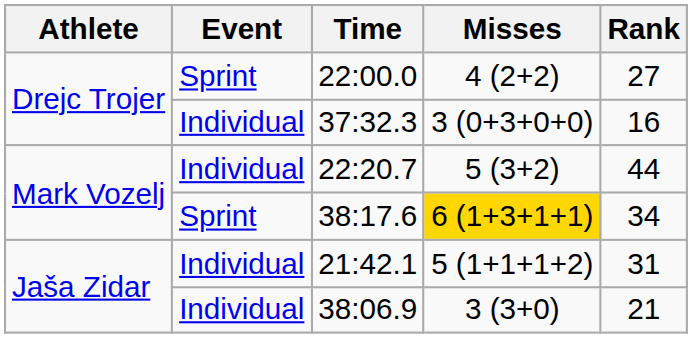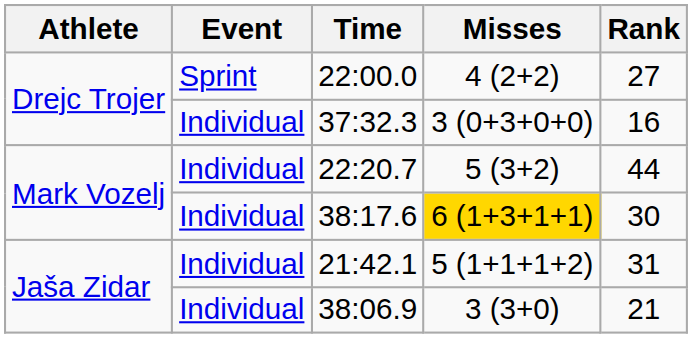 <table class="wikitable" style="font-size:90%">
 <tr>
 <th>Athlete</th>
 <th>Event</th>
 <th>Time</th>
 <th>Misses</th>
 <th>Rank</th>
 </tr>
 <tr align=center>
 <td align=left rowspan=2><a href='#'>Drejc Trojer</a></td>
 <td align=left><a href='#'>Sprint</a></td>
 <td>22:00.0</td>
 <td>4 (2+2)</td>
 <td>27</td>
 </tr>
 <tr align=center>
 <td align=left><a href='#'>Individual</a></td>
 <td>37:32.3</td>
 <td>3 (0+3+0+0)</td>
 <td>16</td>
 </tr>
 <tr align=center>
 <td align=left rowspan=2><a href='#'>Mark Vozelj</a></td>
 <td align=left><a href='#'>Individual</a></td>
 <td>22:20.7</td>
 <td>5 (3+2)</td>
 <td>44</td>
 </tr>
 <tr align=center>
-<td align=left><a href='#'>Sprint</a></td>
+<td align=left><a href='#'>Individual</a></td>
 <td>38:17.6</td>
 <td style="background: gold;">6 (1+3+1+1)</td>
-<td>34</td>
+<td>30</td>
 </tr>
 <tr align=center>
 <td align=left rowspan=2><a href='#'>Jaša Zidar</a></td>
 <td align=left><a href='#'>Individual</a></td>
 <td>21:42.1</td>
 <td>5 (1+1+1+2)</td>
 <td>31</td>
 </tr>
 <tr align=center>
 <td align=left><a href='#'>Individual</a></td>
 <td>38:06.9</td>
 <td>3 (3+0)</td>
 <td>21</td>
 </tr>
 </table>
